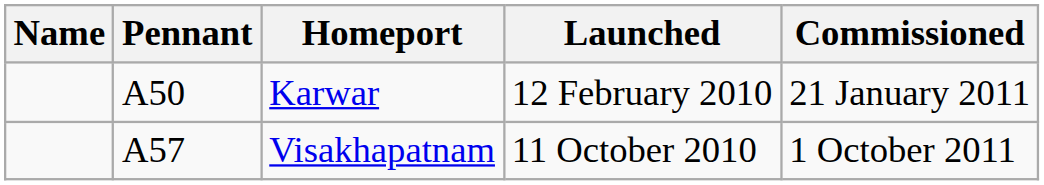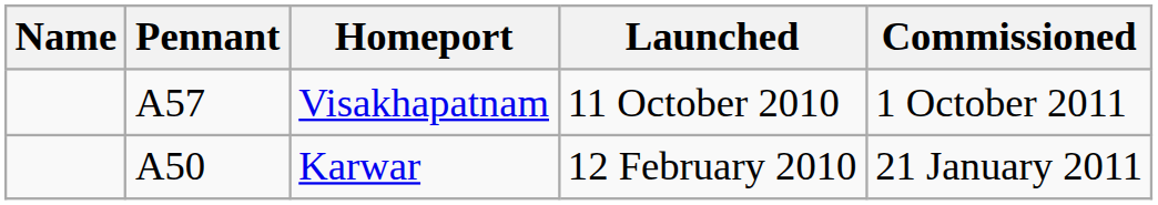 <table class="wikitable">
 <tr>
 <th>Name</th>
 <th>Pennant</th>
 <th>Homeport</th>
 <th>Launched</th>
 <th>Commissioned</th>
 </tr>
 <tr>
 <td></td>
+<td>A57</td>
+<td><a href='#'>Visakhapatnam</a></td>
+<td>11 October 2010</td>
+<td>1 October 2011</td>
+</tr>
+<tr>
+<td></td>
 <td>A50</td>
 <td><a href='#'>Karwar</a></td>
 <td>12 February 2010</td>
 <td>21 January 2011</td>
 </tr>
-<tr>
-<td></td>
-<td>A57</td>
-<td><a href='#'>Visakhapatnam</a></td>
-<td>11 October 2010</td>
-<td>1 October 2011</td>
-</tr>
 </table>
